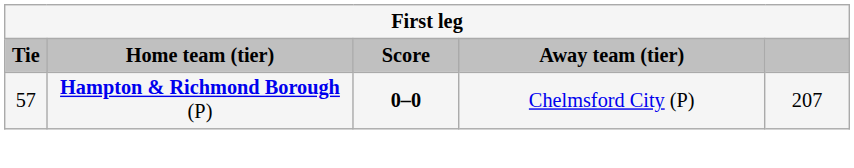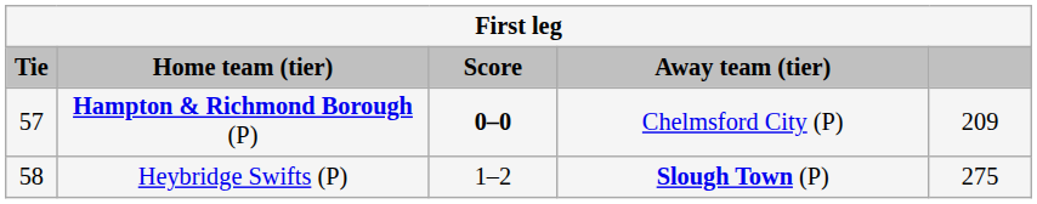 <table class="wikitable" style="width: 600px; background:WhiteSmoke; text-align:center; font-size:90%">
 <tr>
 <td colspan="5"><strong>First leg</strong></td>
 </tr>
 <tr>
 <td scope="col" style="width:  5.00%; background:silver;"><strong>Tie</strong></td>
 <td scope="col" style="width: 36.25%; background:silver;"><strong>Home team (tier)</strong></td>
 <td scope="col" style="width: 12.50%; background:silver;"><strong>Score</strong></td>
 <td scope="col" style="width: 36.25%; background:silver;"><strong>Away team (tier)</strong></td>
 <td scope="col" style="width: 10.00%; background:silver;"><strong></strong></td>
 </tr>
 <tr>
 <td>57</td>
 <td><strong><a href='#'>Hampton & Richmond Borough</a></strong> (P)</td>
 <td><strong>0–0</strong></td>
 <td><a href='#'>Chelmsford City</a> (P)</td>
-<td>207</td>
+<td>209</td>
+</tr>
+<tr>
+<td>58</td>
+<td><a href='#'>Heybridge Swifts</a> (P)</td>
+<td>1–2</td>
+<td><strong><a href='#'>Slough Town</a></strong> (P)</td>
+<td>275</td>
 </tr>
 </table>
